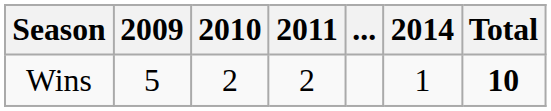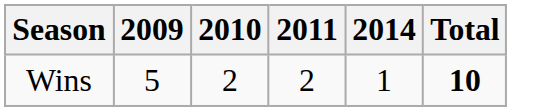 <table class="wikitable">
 <tr>
 <th>Season</th>
 <th>2009</th>
 <th>2010</th>
 <th>2011</th>
-<th>...</th>
 <th>2014</th>
 <th><strong>Total</strong></th>
 </tr>
 <tr align="center">
 <td>Wins</td>
 <td>5</td>
 <td>2</td>
 <td>2</td>
-<td></td>
 <td>1</td>
 <td><strong>10</strong></td>
 </tr>
 </table>
